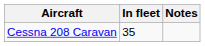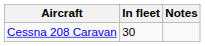 <table class="wikitable">
 <tr>
 <th>Aircraft</th>
 <th>In fleet</th>
 <th>Notes</th>
 </tr>
 <tr>
 <td><a href='#'>Cessna 208 Caravan</a></td>
-<td>35</td>
+<td>30</td>
 <td></td>
 </tr>
 </table>
